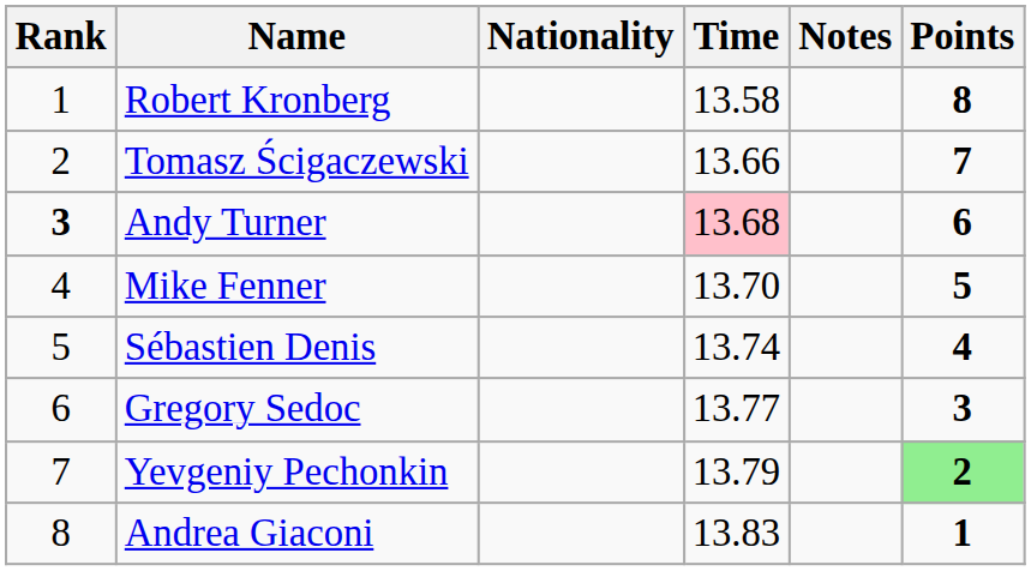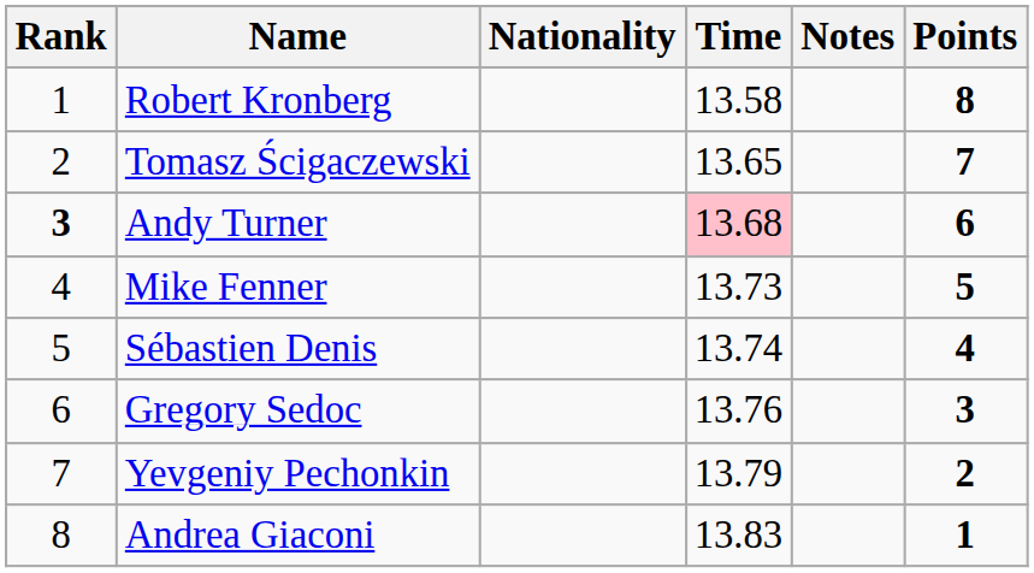 <table class="wikitable sortable" style="text-align:center">
 <tr>
 <th>Rank</th>
 <th>Name</th>
 <th>Nationality</th>
 <th>Time</th>
 <th>Notes</th>
 <th>Points</th>
 </tr>
 <tr>
 <td>1</td>
 <td align=left><a href='#'>Robert Kronberg</a></td>
 <td align=left></td>
 <td>13.58</td>
 <td></td>
 <td><strong>8</strong></td>
 </tr>
 <tr>
 <td>2</td>
 <td align=left><a href='#'>Tomasz Ścigaczewski</a></td>
 <td align=left></td>
-<td>13.66</td>
+<td>13.65</td>
 <td></td>
 <td><strong>7</strong></td>
 </tr>
 <tr>
 <td><strong>3</strong></td>
 <td align=left><a href='#'>Andy Turner</a></td>
 <td align=left></td>
 <td style="background: pink;">13.68</td>
 <td></td>
 <td><strong>6</strong></td>
 </tr>
 <tr>
 <td>4</td>
 <td align=left><a href='#'>Mike Fenner</a></td>
 <td align=left></td>
-<td>13.70</td>
+<td>13.73</td>
 <td></td>
 <td><strong>5</strong></td>
 </tr>
 <tr>
 <td>5</td>
 <td align=left><a href='#'>Sébastien Denis</a></td>
 <td align=left></td>
 <td>13.74</td>
 <td></td>
 <td><strong>4</strong></td>
 </tr>
 <tr>
 <td>6</td>
 <td align=left><a href='#'>Gregory Sedoc</a></td>
 <td align=left></td>
-<td>13.77</td>
+<td>13.76</td>
 <td></td>
 <td><strong>3</strong></td>
 </tr>
 <tr>
 <td>7</td>
 <td align=left><a href='#'>Yevgeniy Pechonkin</a></td>
 <td align=left></td>
 <td>13.79</td>
 <td></td>
-<td style="background: lightgreen;"><strong>2</strong></td>
+<td><strong>2</strong></td>
 </tr>
 <tr>
 <td>8</td>
 <td align=left><a href='#'>Andrea Giaconi</a></td>
 <td align=left></td>
 <td>13.83</td>
 <td></td>
 <td><strong>1</strong></td>
 </tr>
 </table>
